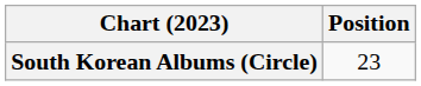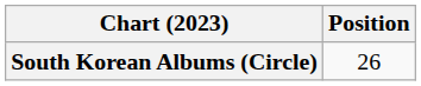 <table class="wikitable plainrowheaders" style="text-align:center">
 <tr>
 <th scope="col">Chart (2023)</th>
 <th scope="col">Position</th>
 </tr>
 <tr>
 <th scope="row">South Korean Albums (Circle)</th>
-<td>23</td>
+<td>26</td>
 </tr>
 </table>
